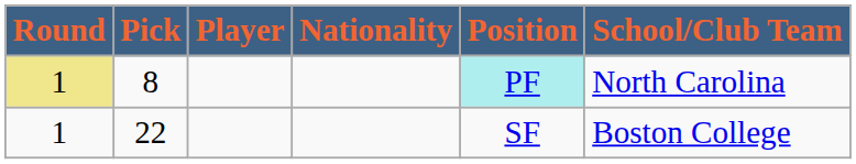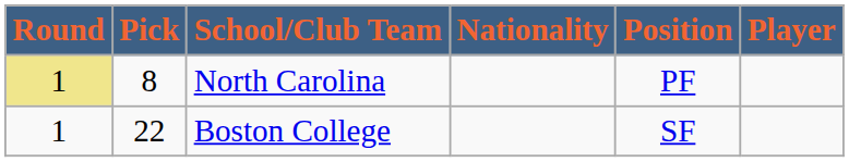 <table class="wikitable">
 <tr>
 <th style="background:#3D6085;color:#F26532;">Round</th>
 <th style="background:#3D6085;color:#F26532;">Pick</th>
-<th style="background:#3D6085;color:#F26532;">Player</th>
+<th style="background:#3D6085;color:#F26532;">School/Club Team</th>
 <th style="background:#3D6085;color:#F26532;">Nationality</th>
 <th style="background:#3D6085;color:#F26532;">Position</th>
-<th style="background:#3D6085;color:#F26532;">School/Club Team</th>
+<th style="background:#3D6085;color:#F26532;">Player</th>
 </tr>
 <tr>
 <td align=center style="background: khaki;">1</td>
 <td align=center>8</td>
+<td><a href='#'>North Carolina</a></td>
 <td></td>
+<td align=center><a href='#'>PF</a></td>
 <td></td>
-<td align=center style="background: paleturquoise;"><a href='#'>PF</a></td>
-<td><a href='#'>North Carolina</a></td>
 </tr>
 <tr>
 <td align=center>1</td>
 <td align=center>22</td>
-<td></td>
+<td><a href='#'>Boston College</a></td>
 <td></td>
 <td align=center><a href='#'>SF</a></td>
-<td><a href='#'>Boston College</a></td>
+<td></td>
 </tr>
 </table>
